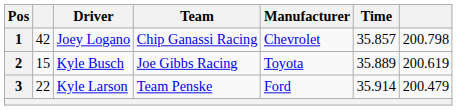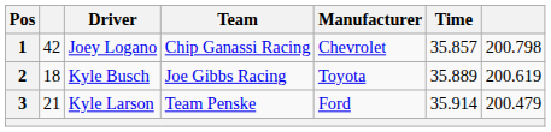 <table class="wikitable" style="font-size:95%">
 <tr>
 <th>Pos</th>
 <th></th>
 <th>Driver</th>
 <th>Team</th>
 <th>Manufacturer</th>
 <th>Time</th>
 <th></th>
 </tr>
 <tr>
 <th>1</th>
 <td>42</td>
 <td><a href='#'>Joey Logano</a></td>
 <td><a href='#'>Chip Ganassi Racing</a></td>
 <td><a href='#'>Chevrolet</a></td>
 <td>35.857</td>
 <td>200.798</td>
 </tr>
 <tr>
 <th>2</th>
-<td>15</td>
+<td>18</td>
 <td><a href='#'>Kyle Busch</a></td>
 <td><a href='#'>Joe Gibbs Racing</a></td>
 <td><a href='#'>Toyota</a></td>
 <td>35.889</td>
 <td>200.619</td>
 </tr>
 <tr>
 <th>3</th>
-<td>22</td>
+<td>21</td>
 <td><a href='#'>Kyle Larson</a></td>
 <td><a href='#'>Team Penske</a></td>
 <td><a href='#'>Ford</a></td>
 <td>35.914</td>
 <td>200.479</td>
 </tr>
 <tr>
 <th colspan="7"></th>
 </tr>
 </table>
